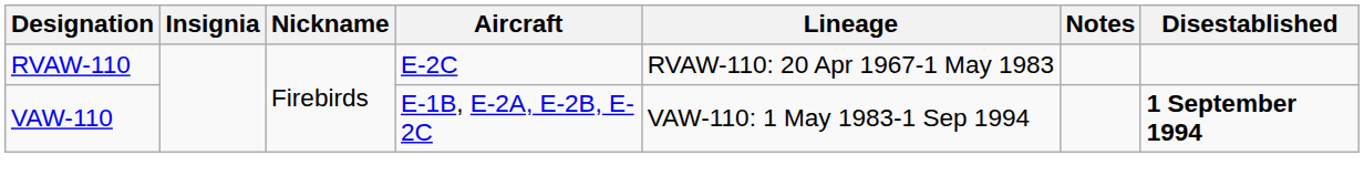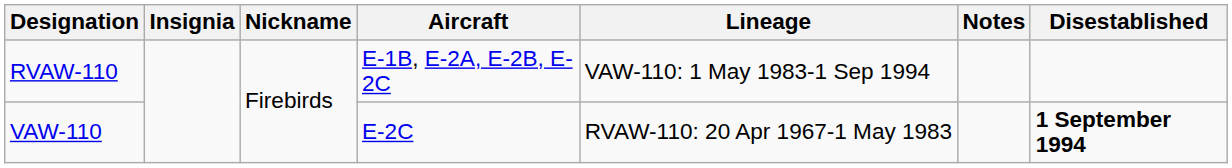 <table class="wikitable">
 <tr>
 <th>Designation</th>
 <th>Insignia</th>
 <th>Nickname</th>
 <th>Aircraft</th>
 <th>Lineage</th>
 <th>Notes</th>
 <th>Disestablished</th>
 </tr>
 <tr>
 <td><a href='#'>RVAW-110</a></td>
 <td Rowspan="2"></td>
 <td Rowspan="2">Firebirds</td>
-<td><a href='#'>E-2C</a></td>
-<td style="white-space: nowrap;">RVAW-110: 20 Apr 1967-1 May 1983</td>
+<td><a href='#'>E-1B</a>, <a href='#'>E-2A, E-2B, E-2C</a></td>
+<td>VAW-110: 1 May 1983-1 Sep 1994</td>
 <td></td>
 </tr>
 <tr>
 <td><a href='#'>VAW-110</a></td>
-<td><a href='#'>E-1B</a>, <a href='#'>E-2A, E-2B, E-2C</a></td>
-<td>VAW-110: 1 May 1983-1 Sep 1994</td>
+<td><a href='#'>E-2C</a></td>
+<td style="white-space: nowrap;">RVAW-110: 20 Apr 1967-1 May 1983</td>
 <td></td>
 <td><strong>1 September 1994</strong></td>
 </tr>
 </table>
